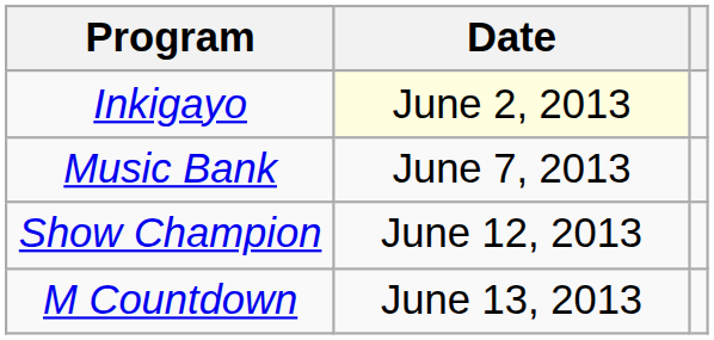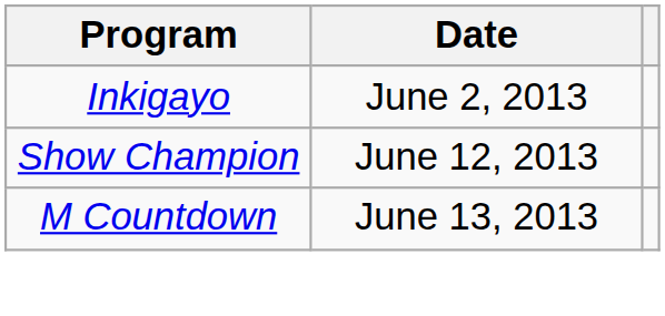 <table class="wikitable plainrowheaders" style="text-align:center">
 <tr>
 <th width="120">Program</th>
 <th width="130">Date</th>
 <th class="unsortable"></th>
 </tr>
 <tr>
 <td style="text-align:center;"><em><a href='#'>Inkigayo</a></em></td>
-<td style="background: lightyellow; text-align:center;">June 2, 2013</td>
-<td></td>
-</tr>
-<tr>
-<td style="text-align:center;"><em><a href='#'>Music Bank</a></em></td>
-<td style="text-align:center;">June 7, 2013</td>
+<td style="text-align:center;">June 2, 2013</td>
 <td></td>
 </tr>
 <tr>
 <td style="text-align:center;"><em><a href='#'>Show Champion</a></em></td>
 <td style="text-align:center;">June 12, 2013</td>
 <td></td>
 </tr>
 <tr>
 <td style="text-align:center;"><em><a href='#'>M Countdown</a></em></td>
 <td style="text-align:center;">June 13, 2013</td>
 <td></td>
 </tr>
 </table>
